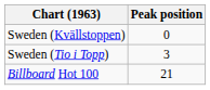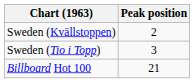 <table class="wikitable">
 <tr>
 <th>Chart (1963)</th>
 <th>Peak position</th>
 </tr>
 <tr>
 <td>Sweden (<a href='#'>Kvällstoppen</a>)</td>
-<td style="text-align:center;">0</td>
+<td style="text-align:center;">2</td>
 </tr>
 <tr>
 <td>Sweden (<em><a href='#'>Tio i Topp</a></em>)</td>
 <td style="text-align:center;">3</td>
 </tr>
 <tr>
 <td><em><a href='#'>Billboard</a></em> <a href='#'>Hot 100</a></td>
 <td align="center">21</td>
 </tr>
 </table>
